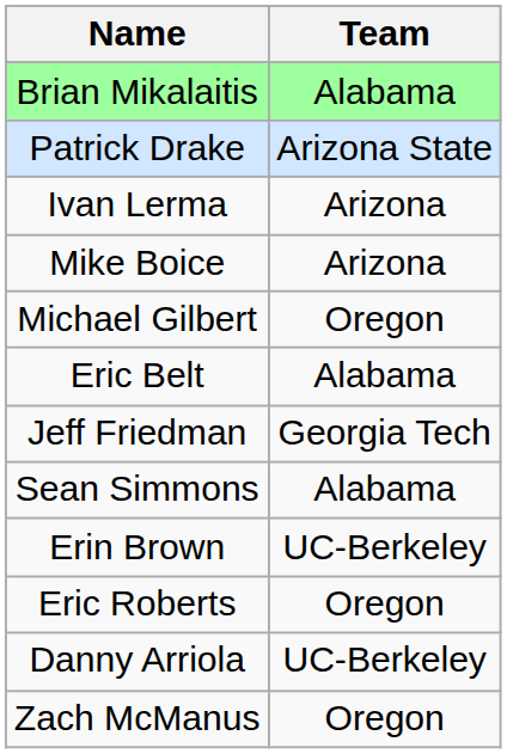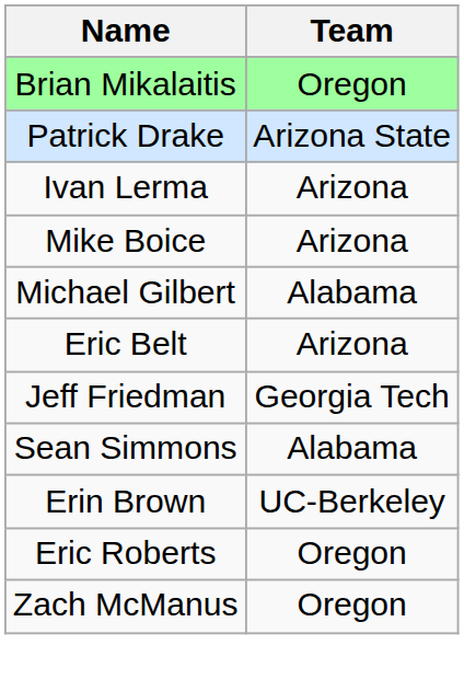 <table class="wikitable" style="text-align:center">
 <tr>
 <th>Name</th>
 <th>Team</th>
 </tr>
 <tr bgcolor="#9eff9e">
 <td>Brian Mikalaitis</td>
-<td>Alabama</td>
+<td>Oregon</td>
 </tr>
 <tr style="background:#d0e7ff">
 <td>Patrick Drake</td>
 <td>Arizona State</td>
 </tr>
 <tr>
 <td>Ivan Lerma</td>
 <td>Arizona</td>
 </tr>
 <tr>
 <td>Mike Boice</td>
 <td>Arizona</td>
 </tr>
 <tr>
 <td>Michael Gilbert</td>
-<td>Oregon</td>
+<td>Alabama</td>
 </tr>
 <tr>
 <td>Eric Belt</td>
-<td>Alabama</td>
+<td>Arizona</td>
 </tr>
 <tr>
 <td>Jeff Friedman</td>
 <td>Georgia Tech</td>
 </tr>
 <tr>
 <td>Sean Simmons</td>
 <td>Alabama</td>
 </tr>
 <tr>
 <td>Erin Brown</td>
 <td>UC-Berkeley</td>
 </tr>
 <tr>
 <td>Eric Roberts</td>
 <td>Oregon</td>
 </tr>
 <tr>
-<td>Danny Arriola</td>
-<td>UC-Berkeley</td>
-</tr>
-<tr>
 <td>Zach McManus</td>
 <td>Oregon</td>
 </tr>
 </table>
